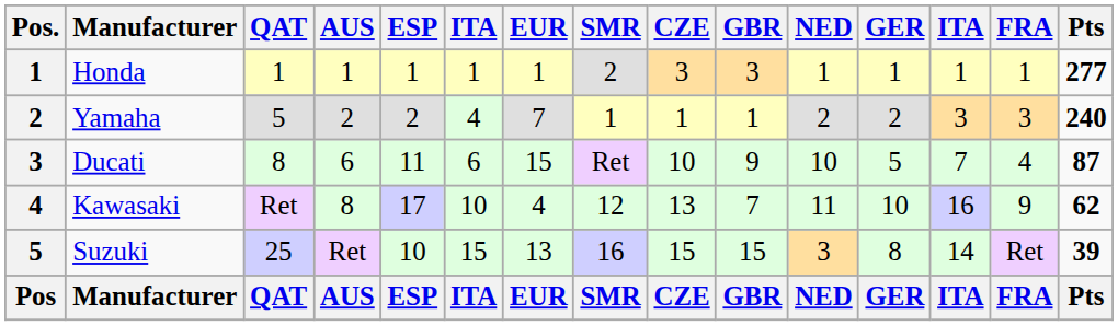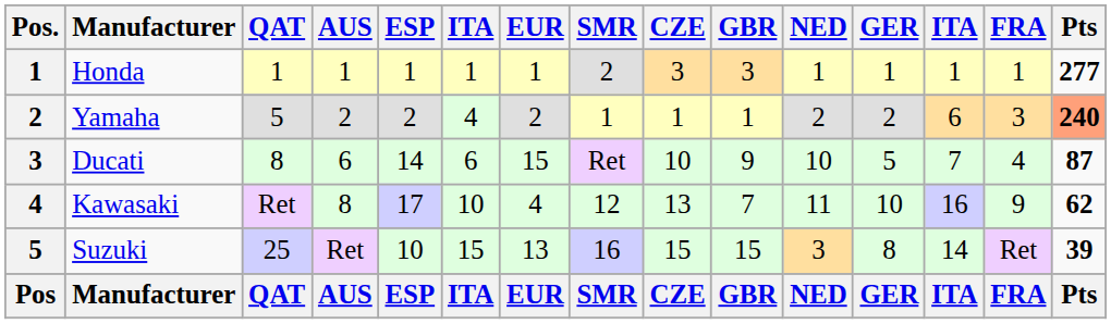 <table class="wikitable" style="font-size: 85%; text-align:center">
 <tr valign="top">
 <th valign="middle">Pos.</th>
 <th valign="middle">Manufacturer</th>
 <th><a href='#'>QAT</a><br></th>
 <th><a href='#'>AUS</a><br></th>
 <th><a href='#'>ESP</a><br></th>
 <th><a href='#'>ITA</a><br></th>
 <th><a href='#'>EUR</a><br></th>
 <th><a href='#'>SMR</a><br></th>
 <th><a href='#'>CZE</a><br></th>
 <th><a href='#'>GBR</a><br></th>
 <th><a href='#'>NED</a><br></th>
 <th><a href='#'>GER</a><br></th>
 <th><a href='#'>ITA</a><br></th>
 <th><a href='#'>FRA</a><br></th>
 <th valign="middle">Pts</th>
 </tr>
 <tr>
 <th>1</th>
 <td align="left"> <a href='#'>Honda</a></td>
 <td style="background:#FFFFBF;">1</td>
 <td style="background:#FFFFBF;">1</td>
 <td style="background:#FFFFBF;">1</td>
 <td style="background:#FFFFBF;">1</td>
 <td style="background:#FFFFBF;">1</td>
 <td style="background:#DFDFDF;">2</td>
 <td style="background:#FFDF9F;">3</td>
 <td style="background:#FFDF9F;">3</td>
 <td style="background:#FFFFBF;">1</td>
 <td style="background:#FFFFBF;">1</td>
 <td style="background:#FFFFBF;">1</td>
 <td style="background:#FFFFBF;">1</td>
 <td><strong>277</strong></td>
 </tr>
 <tr>
 <th>2</th>
 <td align="left"> <a href='#'>Yamaha</a></td>
 <td style="background:#DFDFDF;">5</td>
 <td style="background:#DFDFDF;">2</td>
 <td style="background:#DFDFDF;">2</td>
 <td style="background:#DFFFDF;">4</td>
-<td style="background:#DFDFDF;">7</td>
+<td style="background:#DFDFDF;">2</td>
 <td style="background:#FFFFBF;">1</td>
 <td style="background:#FFFFBF;">1</td>
 <td style="background:#FFFFBF;">1</td>
 <td style="background:#DFDFDF;">2</td>
 <td style="background:#DFDFDF;">2</td>
+<td style="background:#FFDF9F;">6</td>
 <td style="background:#FFDF9F;">3</td>
-<td style="background:#FFDF9F;">3</td>
-<td><strong>240</strong></td>
+<td style="background: lightsalmon;"><strong>240</strong></td>
 </tr>
 <tr>
 <th>3</th>
 <td align="left"> <a href='#'>Ducati</a></td>
 <td style="background:#DFFFDF;">8</td>
 <td style="background:#DFFFDF;">6</td>
-<td style="background:#DFFFDF;">11</td>
+<td style="background:#DFFFDF;">14</td>
 <td style="background:#DFFFDF;">6</td>
 <td style="background:#DFFFDF;">15</td>
 <td style="background:#EFCFFF;">Ret</td>
 <td style="background:#DFFFDF;">10</td>
 <td style="background:#DFFFDF;">9</td>
 <td style="background:#DFFFDF;">10</td>
 <td style="background:#DFFFDF;">5</td>
 <td style="background:#DFFFDF;">7</td>
 <td style="background:#DFFFDF;">4</td>
 <td><strong>87</strong></td>
 </tr>
 <tr>
 <th>4</th>
 <td align="left"> <a href='#'>Kawasaki</a></td>
 <td style="background:#EFCFFF;">Ret</td>
 <td style="background:#DFFFDF;">8</td>
 <td style="background:#CFCFFF;">17</td>
 <td style="background:#DFFFDF;">10</td>
 <td style="background:#DFFFDF;">4</td>
 <td style="background:#DFFFDF;">12</td>
 <td style="background:#DFFFDF;">13</td>
 <td style="background:#DFFFDF;">7</td>
 <td style="background:#DFFFDF;">11</td>
 <td style="background:#DFFFDF;">10</td>
 <td style="background:#CFCFFF;">16</td>
 <td style="background:#DFFFDF;">9</td>
 <td><strong>62</strong></td>
 </tr>
 <tr>
 <th>5</th>
 <td align="left"> <a href='#'>Suzuki</a></td>
 <td style="background:#CFCFFF;">25</td>
 <td style="background:#EFCFFF;">Ret</td>
 <td style="background:#DFFFDF;">10</td>
 <td style="background:#DFFFDF;">15</td>
 <td style="background:#DFFFDF;">13</td>
 <td style="background:#CFCFFF;">16</td>
 <td style="background:#DFFFDF;">15</td>
 <td style="background:#DFFFDF;">15</td>
 <td style="background:#FFDF9F;">3</td>
 <td style="background:#DFFFDF;">8</td>
 <td style="background:#DFFFDF;">14</td>
 <td style="background:#EFCFFF;">Ret</td>
 <td><strong>39</strong></td>
 </tr>
 <tr>
 <th valign="middle">Pos</th>
 <th valign="middle">Manufacturer</th>
 <th><a href='#'>QAT</a><br></th>
 <th><a href='#'>AUS</a><br></th>
 <th><a href='#'>ESP</a><br></th>
 <th><a href='#'>ITA</a><br></th>
 <th><a href='#'>EUR</a><br></th>
 <th><a href='#'>SMR</a><br></th>
 <th><a href='#'>CZE</a><br></th>
 <th><a href='#'>GBR</a><br></th>
 <th><a href='#'>NED</a><br></th>
 <th><a href='#'>GER</a><br></th>
 <th><a href='#'>ITA</a><br></th>
 <th><a href='#'>FRA</a><br></th>
 <th valign="middle">Pts</th>
 </tr>
 </table>
